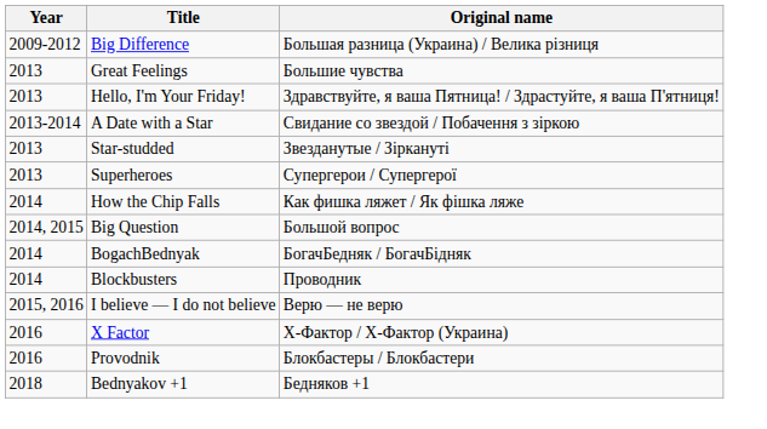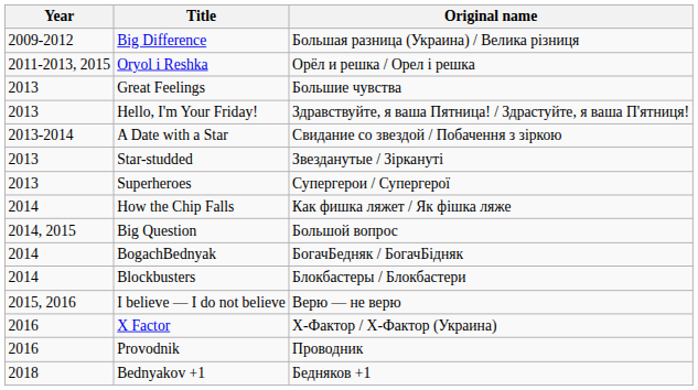 <table class="wikitable">
 <tr>
 <th>Year</th>
 <th>Title</th>
 <th>Original name</th>
 </tr>
 <tr>
 <td>2009-2012</td>
 <td><a href='#'>Big Difference</a></td>
 <td>Большая разница (Украина)  /  Велика різниця</td>
+</tr>
+<tr>
+<td>2011-2013, 2015</td>
+<td><a href='#'>Oryol i Reshka</a></td>
+<td>Орёл и решка  /  Орел і решка</td>
 </tr>
 <tr>
 <td>2013</td>
 <td>Great Feelings</td>
 <td>Большие чувства</td>
 </tr>
 <tr>
 <td>2013</td>
 <td>Hello, I'm Your Friday!</td>
 <td>Здравствуйте, я ваша Пятница!  /  Здрастуйте, я ваша П'ятниця!</td>
 </tr>
 <tr>
 <td>2013-2014</td>
 <td>A Date with a Star</td>
 <td>Свидание со звездой  /  Побачення з зіркою</td>
 </tr>
 <tr>
 <td>2013</td>
 <td>Star-studded</td>
 <td>Звезданутые  /  Зіркануті</td>
 </tr>
 <tr>
 <td>2013</td>
 <td>Superheroes</td>
 <td>Супергерои  /  Супергерої</td>
 </tr>
 <tr>
 <td>2014</td>
 <td>How the Chip Falls</td>
 <td>Как фишка ляжет  /  Як фішка ляже</td>
 </tr>
 <tr>
 <td>2014, 2015</td>
 <td>Big Question</td>
 <td>Большой вопрос</td>
 </tr>
 <tr>
 <td>2014</td>
 <td>BogachBednyak</td>
 <td>БогачБедняк  /  БогачБідняк</td>
 </tr>
 <tr>
 <td>2014</td>
 <td>Blockbusters</td>
-<td>Проводник</td>
+<td>Блокбастеры  /  Блокбастери</td>
 </tr>
 <tr>
 <td>2015, 2016</td>
 <td>I believe — I do not believe</td>
 <td>Верю — не верю</td>
 </tr>
 <tr>
 <td>2016</td>
 <td><a href='#'>X Factor</a></td>
 <td>X-Фактор  /  X-Фактор (Украина)</td>
 </tr>
 <tr>
 <td>2016</td>
 <td>Provodnik</td>
-<td>Блокбастеры  /  Блокбастери</td>
+<td>Проводник</td>
 </tr>
 <tr>
 <td>2018</td>
 <td>Bednyakov +1</td>
 <td>Бедняков +1</td>
 </tr>
 </table>
